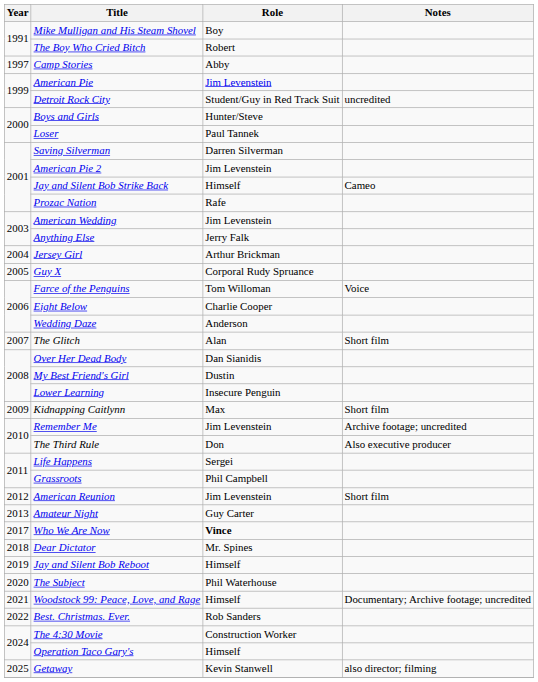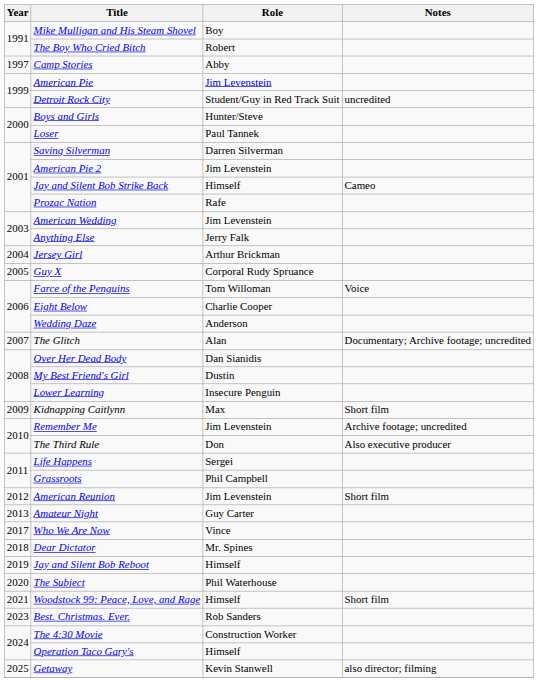 <table class="wikitable sortable">
 <tr>
 <th>Year</th>
 <th>Title</th>
 <th>Role</th>
 <th>Notes</th>
 </tr>
 <tr>
 <td rowspan="2">1991</td>
 <td><em><a href='#'>Mike Mulligan and His Steam Shovel</a></em></td>
 <td>Boy</td>
 <td></td>
 </tr>
 <tr>
 <td><em><a href='#'>The Boy Who Cried Bitch</a></em></td>
 <td>Robert</td>
 <td></td>
 </tr>
 <tr>
 <td>1997</td>
 <td><em><a href='#'>Camp Stories</a></em></td>
 <td>Abby</td>
 <td></td>
 </tr>
 <tr>
 <td rowspan="2">1999</td>
 <td><em><a href='#'>American Pie</a></em></td>
 <td><a href='#'>Jim Levenstein</a></td>
 <td></td>
 </tr>
 <tr>
 <td><em><a href='#'>Detroit Rock City</a></em></td>
 <td>Student/Guy in Red Track Suit</td>
 <td>uncredited</td>
 </tr>
 <tr>
 <td rowspan="2">2000</td>
 <td><em><a href='#'>Boys and Girls</a></em></td>
 <td>Hunter/Steve</td>
 </tr>
 <tr>
 <td><em><a href='#'>Loser</a></em></td>
 <td>Paul Tannek</td>
 <td></td>
 </tr>
 <tr>
 <td rowspan="4">2001</td>
 <td><em><a href='#'>Saving Silverman</a></em></td>
 <td>Darren Silverman</td>
 <td></td>
 </tr>
 <tr>
 <td><em><a href='#'>American Pie 2</a></em></td>
 <td>Jim Levenstein</td>
 <td></td>
 </tr>
 <tr>
 <td><em><a href='#'>Jay and Silent Bob Strike Back</a></em></td>
 <td>Himself</td>
 <td>Cameo</td>
 </tr>
 <tr>
 <td><em><a href='#'>Prozac Nation</a></em></td>
 <td>Rafe</td>
 <td></td>
 </tr>
 <tr>
 <td rowspan="2">2003</td>
 <td><em><a href='#'>American Wedding</a></em></td>
 <td>Jim Levenstein</td>
 <td></td>
 </tr>
 <tr>
 <td><em><a href='#'>Anything Else</a></em></td>
 <td>Jerry Falk</td>
 <td></td>
 </tr>
 <tr>
 <td>2004</td>
 <td><em><a href='#'>Jersey Girl</a></em></td>
 <td>Arthur Brickman</td>
 <td></td>
 </tr>
 <tr>
 <td>2005</td>
 <td><em><a href='#'>Guy X</a></em></td>
 <td>Corporal Rudy Spruance</td>
 <td></td>
 </tr>
 <tr>
 <td rowspan="3">2006</td>
 <td><em><a href='#'>Farce of the Penguins</a></em></td>
 <td>Tom Willoman</td>
 <td>Voice</td>
 </tr>
 <tr>
 <td><em><a href='#'>Eight Below</a></em></td>
 <td>Charlie Cooper</td>
 <td></td>
 </tr>
 <tr>
 <td><em><a href='#'>Wedding Daze</a></em></td>
 <td>Anderson</td>
 <td></td>
 </tr>
 <tr>
 <td>2007</td>
 <td><em>The Glitch</em></td>
 <td>Alan</td>
-<td>Short film</td>
+<td>Documentary; Archive footage; uncredited</td>
 </tr>
 <tr>
 <td rowspan="3">2008</td>
 <td><em><a href='#'>Over Her Dead Body</a></em></td>
 <td>Dan Sianidis</td>
 <td></td>
 </tr>
 <tr>
 <td><em><a href='#'>My Best Friend's Girl</a></em></td>
 <td>Dustin</td>
 <td></td>
 </tr>
 <tr>
 <td><em><a href='#'>Lower Learning</a></em></td>
 <td>Insecure Penguin</td>
 <td></td>
 </tr>
 <tr>
 <td>2009</td>
 <td><em>Kidnapping Caitlynn</em></td>
 <td>Max</td>
 <td>Short film</td>
 </tr>
 <tr>
 <td rowspan="2">2010</td>
 <td><em><a href='#'>Remember Me</a></em></td>
 <td>Jim Levenstein</td>
 <td>Archive footage; uncredited</td>
 </tr>
 <tr>
 <td><em>The Third Rule</em></td>
 <td>Don</td>
 <td>Also executive producer</td>
 </tr>
 <tr>
 <td rowspan="2">2011</td>
 <td><em><a href='#'>Life Happens</a></em></td>
 <td>Sergei</td>
 <td></td>
 </tr>
 <tr>
 <td><em><a href='#'>Grassroots</a></em></td>
 <td>Phil Campbell</td>
 <td></td>
 </tr>
 <tr>
 <td>2012</td>
 <td><em><a href='#'>American Reunion</a></em></td>
 <td>Jim Levenstein</td>
 <td>Short film</td>
 </tr>
 <tr>
 <td>2013</td>
 <td><em><a href='#'>Amateur Night</a></em></td>
 <td>Guy Carter</td>
 <td></td>
 </tr>
 <tr>
 <td>2017</td>
 <td><em><a href='#'>Who We Are Now</a></em></td>
-<td><strong>Vince</strong></td>
+<td>Vince</td>
 <td></td>
 </tr>
 <tr>
 <td>2018</td>
 <td><em><a href='#'>Dear Dictator</a></em></td>
 <td>Mr. Spines</td>
 <td></td>
 </tr>
 <tr>
 <td>2019</td>
 <td><em><a href='#'>Jay and Silent Bob Reboot</a></em></td>
 <td>Himself</td>
 <td></td>
 </tr>
 <tr>
 <td>2020</td>
 <td><em><a href='#'>The Subject</a></em></td>
 <td>Phil Waterhouse</td>
 <td></td>
 </tr>
 <tr>
 <td>2021</td>
 <td><em><a href='#'>Woodstock 99: Peace, Love, and Rage</a></em></td>
 <td>Himself</td>
-<td>Documentary; Archive footage; uncredited</td>
+<td>Short film</td>
 </tr>
 <tr>
-<td>2022</td>
+<td>2023</td>
 <td><em><a href='#'>Best. Christmas. Ever.</a></em></td>
 <td>Rob Sanders</td>
 <td></td>
 </tr>
 <tr>
 <td rowspan="2">2024</td>
 <td><em><a href='#'>The 4:30 Movie</a></em></td>
 <td>Construction Worker</td>
 <td></td>
 </tr>
 <tr>
 <td><em><a href='#'>Operation Taco Gary's</a></em></td>
 <td>Himself</td>
 <td></td>
 </tr>
 <tr>
 <td>2025</td>
 <td><em><a href='#'>Getaway</a></em></td>
 <td>Kevin Stanwell</td>
 <td>also director; filming</td>
 </tr>
 <tr>
 </tr>
 </table>
